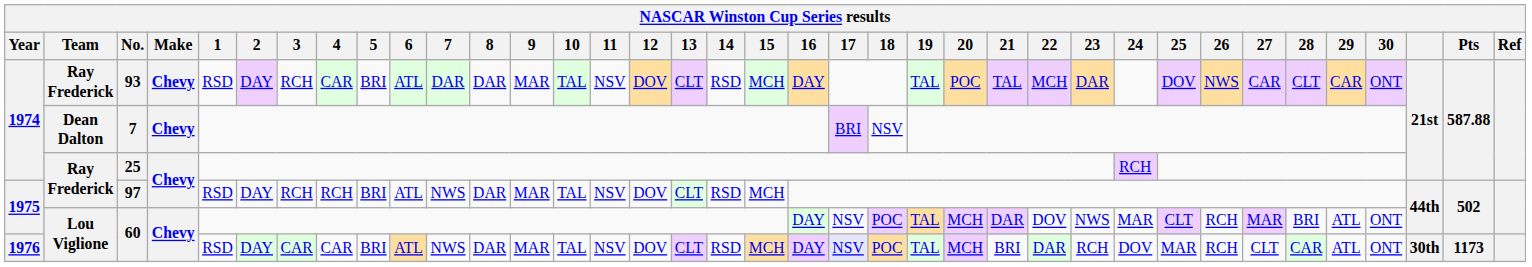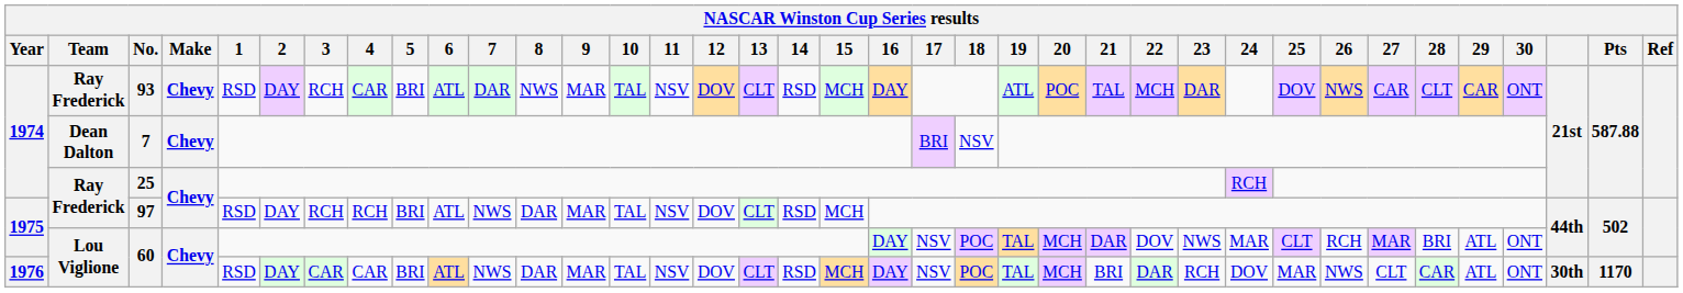 <table class="wikitable" style="text-align:center; font-size:75%">
 <tr>
 <th colspan=40><a href='#'>NASCAR Winston Cup Series</a> results</th>
 </tr>
 <tr>
 <th>Year</th>
 <th>Team</th>
 <th>No.</th>
 <th>Make</th>
 <th>1</th>
 <th>2</th>
 <th>3</th>
 <th>4</th>
 <th>5</th>
 <th>6</th>
 <th>7</th>
 <th>8</th>
 <th>9</th>
 <th>10</th>
 <th>11</th>
 <th>12</th>
 <th>13</th>
 <th>14</th>
 <th>15</th>
 <th>16</th>
 <th>17</th>
 <th>18</th>
 <th>19</th>
 <th>20</th>
 <th>21</th>
 <th>22</th>
 <th>23</th>
 <th>24</th>
 <th>25</th>
 <th>26</th>
 <th>27</th>
 <th>28</th>
 <th>29</th>
 <th>30</th>
 <th></th>
 <th>Pts</th>
 <th>Ref</th>
 </tr>
 <tr>
 <th rowspan=3><a href='#'>1974</a></th>
 <th>Ray Frederick</th>
 <th>93</th>
 <th><a href='#'>Chevy</a></th>
 <td><a href='#'>RSD</a></td>
 <td style="background:#EFCFFF;"><a href='#'>DAY</a><br></td>
 <td><a href='#'>RCH</a></td>
 <td style="background:#DFFFDF;"><a href='#'>CAR</a><br></td>
 <td><a href='#'>BRI</a></td>
 <td style="background:#DFFFDF;"><a href='#'>ATL</a><br></td>
 <td style="background:#DFFFDF;"><a href='#'>DAR</a><br></td>
-<td><a href='#'>DAR</a></td>
+<td><a href='#'>NWS</a></td>
 <td><a href='#'>MAR</a></td>
 <td style="background:#DFFFDF;"><a href='#'>TAL</a><br></td>
 <td><a href='#'>NSV</a></td>
 <td style="background:#FFDF9F;"><a href='#'>DOV</a><br></td>
 <td style="background:#EFCFFF;"><a href='#'>CLT</a><br></td>
 <td><a href='#'>RSD</a></td>
 <td style="background:#DFFFDF;"><a href='#'>MCH</a><br></td>
 <td style="background:#FFDF9F;"><a href='#'>DAY</a><br></td>
 <td colspan=2></td>
-<td style="background:#DFFFDF;"><a href='#'>TAL</a><br></td>
+<td style="background:#DFFFDF;"><a href='#'>ATL</a><br></td>
 <td style="background:#FFDF9F;"><a href='#'>POC</a><br></td>
 <td style="background:#EFCFFF;"><a href='#'>TAL</a><br></td>
 <td style="background:#EFCFFF;"><a href='#'>MCH</a><br></td>
 <td style="background:#FFDF9F;"><a href='#'>DAR</a><br></td>
 <td></td>
 <td style="background:#EFCFFF;"><a href='#'>DOV</a><br></td>
 <td style="background:#FFDF9F;"><a href='#'>NWS</a><br></td>
 <td style="background:#EFCFFF;"><a href='#'>CAR</a><br></td>
 <td style="background:#EFCFFF;"><a href='#'>CLT</a><br></td>
 <td style="background:#FFDF9F;"><a href='#'>CAR</a><br></td>
 <td style="background:#EFCFFF;"><a href='#'>ONT</a><br></td>
 <th rowspan=3>21st</th>
 <th rowspan=3>587.88</th>
 <th rowspan=3></th>
 </tr>
 <tr>
 <th>Dean Dalton</th>
 <th>7</th>
 <th><a href='#'>Chevy</a></th>
 <td colspan=16></td>
 <td style="background:#EFCFFF;"><a href='#'>BRI</a><br></td>
 <td><a href='#'>NSV</a></td>
 <td colspan=12></td>
 </tr>
 <tr>
 <th rowspan=2>Ray Frederick</th>
 <th>25</th>
 <th rowspan=2><a href='#'>Chevy</a></th>
 <td colspan=23></td>
 <td style="background:#EFCFFF;"><a href='#'>RCH</a><br></td>
 <td colspan=6></td>
 </tr>
 <tr>
 <th rowspan=2><a href='#'>1975</a></th>
 <th>97</th>
 <td><a href='#'>RSD</a></td>
 <td><a href='#'>DAY</a></td>
 <td><a href='#'>RCH</a></td>
 <td><a href='#'>RCH</a></td>
 <td><a href='#'>BRI</a></td>
 <td><a href='#'>ATL</a></td>
 <td><a href='#'>NWS</a></td>
 <td><a href='#'>DAR</a></td>
 <td><a href='#'>MAR</a></td>
 <td><a href='#'>TAL</a></td>
 <td><a href='#'>NSV</a></td>
 <td><a href='#'>DOV</a></td>
 <td style="background:#DFFFDF;"><a href='#'>CLT</a><br></td>
 <td><a href='#'>RSD</a></td>
 <td><a href='#'>MCH</a></td>
 <td colspan=15></td>
 <th rowspan=2>44th</th>
 <th rowspan=2>502</th>
 <th rowspan=2></th>
 </tr>
 <tr>
 <th rowspan=2>Lou Viglione</th>
 <th rowspan=2>60</th>
 <th rowspan=2><a href='#'>Chevy</a></th>
 <td colspan=15></td>
 <td style="background:#DFFFDF;"><a href='#'>DAY</a><br></td>
 <td><a href='#'>NSV</a></td>
 <td style="background:#EFCFFF;"><a href='#'>POC</a><br></td>
 <td style="background:#FFDF9F;"><a href='#'>TAL</a><br></td>
 <td style="background:#EFCFFF;"><a href='#'>MCH</a><br></td>
 <td style="background:#EFCFFF;"><a href='#'>DAR</a><br></td>
 <td><a href='#'>DOV</a></td>
 <td><a href='#'>NWS</a></td>
 <td><a href='#'>MAR</a></td>
 <td style="background:#EFCFFF;"><a href='#'>CLT</a><br></td>
 <td><a href='#'>RCH</a></td>
 <td style="background:#EFCFFF;"><a href='#'>MAR</a><br></td>
 <td><a href='#'>BRI</a></td>
 <td><a href='#'>ATL</a></td>
 <td><a href='#'>ONT</a></td>
 </tr>
 <tr>
 <th><a href='#'>1976</a></th>
 <td><a href='#'>RSD</a></td>
 <td style="background:#DFFFDF;"><a href='#'>DAY</a><br></td>
 <td style="background:#DFFFDF;"><a href='#'>CAR</a><br></td>
 <td><a href='#'>CAR</a></td>
 <td><a href='#'>BRI</a></td>
 <td style="background:#FFDF9F;"><a href='#'>ATL</a><br></td>
 <td><a href='#'>NWS</a></td>
 <td><a href='#'>DAR</a></td>
 <td><a href='#'>MAR</a></td>
 <td><a href='#'>TAL</a></td>
 <td><a href='#'>NSV</a></td>
 <td><a href='#'>DOV</a></td>
 <td style="background:#EFCFFF;"><a href='#'>CLT</a><br></td>
 <td><a href='#'>RSD</a></td>
 <td style="background:#FFDF9F;"><a href='#'>MCH</a><br></td>
 <td style="background:#EFCFFF;"><a href='#'>DAY</a><br></td>
-<td style="background: lavender;"><a href='#'>NSV</a></td>
+<td><a href='#'>NSV</a></td>
 <td style="background:#FFDF9F;"><a href='#'>POC</a><br></td>
 <td style="background:#DFFFDF;"><a href='#'>TAL</a><br></td>
 <td style="background:#EFCFFF;"><a href='#'>MCH</a><br></td>
 <td><a href='#'>BRI</a></td>
 <td style="background:#DFFFDF;"><a href='#'>DAR</a><br></td>
 <td><a href='#'>RCH</a></td>
 <td><a href='#'>DOV</a></td>
 <td><a href='#'>MAR</a></td>
-<td><a href='#'>RCH</a></td>
+<td><a href='#'>NWS</a></td>
 <td><a href='#'>CLT</a></td>
 <td style="background:#DFFFDF;"><a href='#'>CAR</a><br></td>
 <td><a href='#'>ATL</a></td>
 <td><a href='#'>ONT</a></td>
 <th>30th</th>
-<th>1173</th>
+<th>1170</th>
 <th></th>
 </tr>
 </table>
